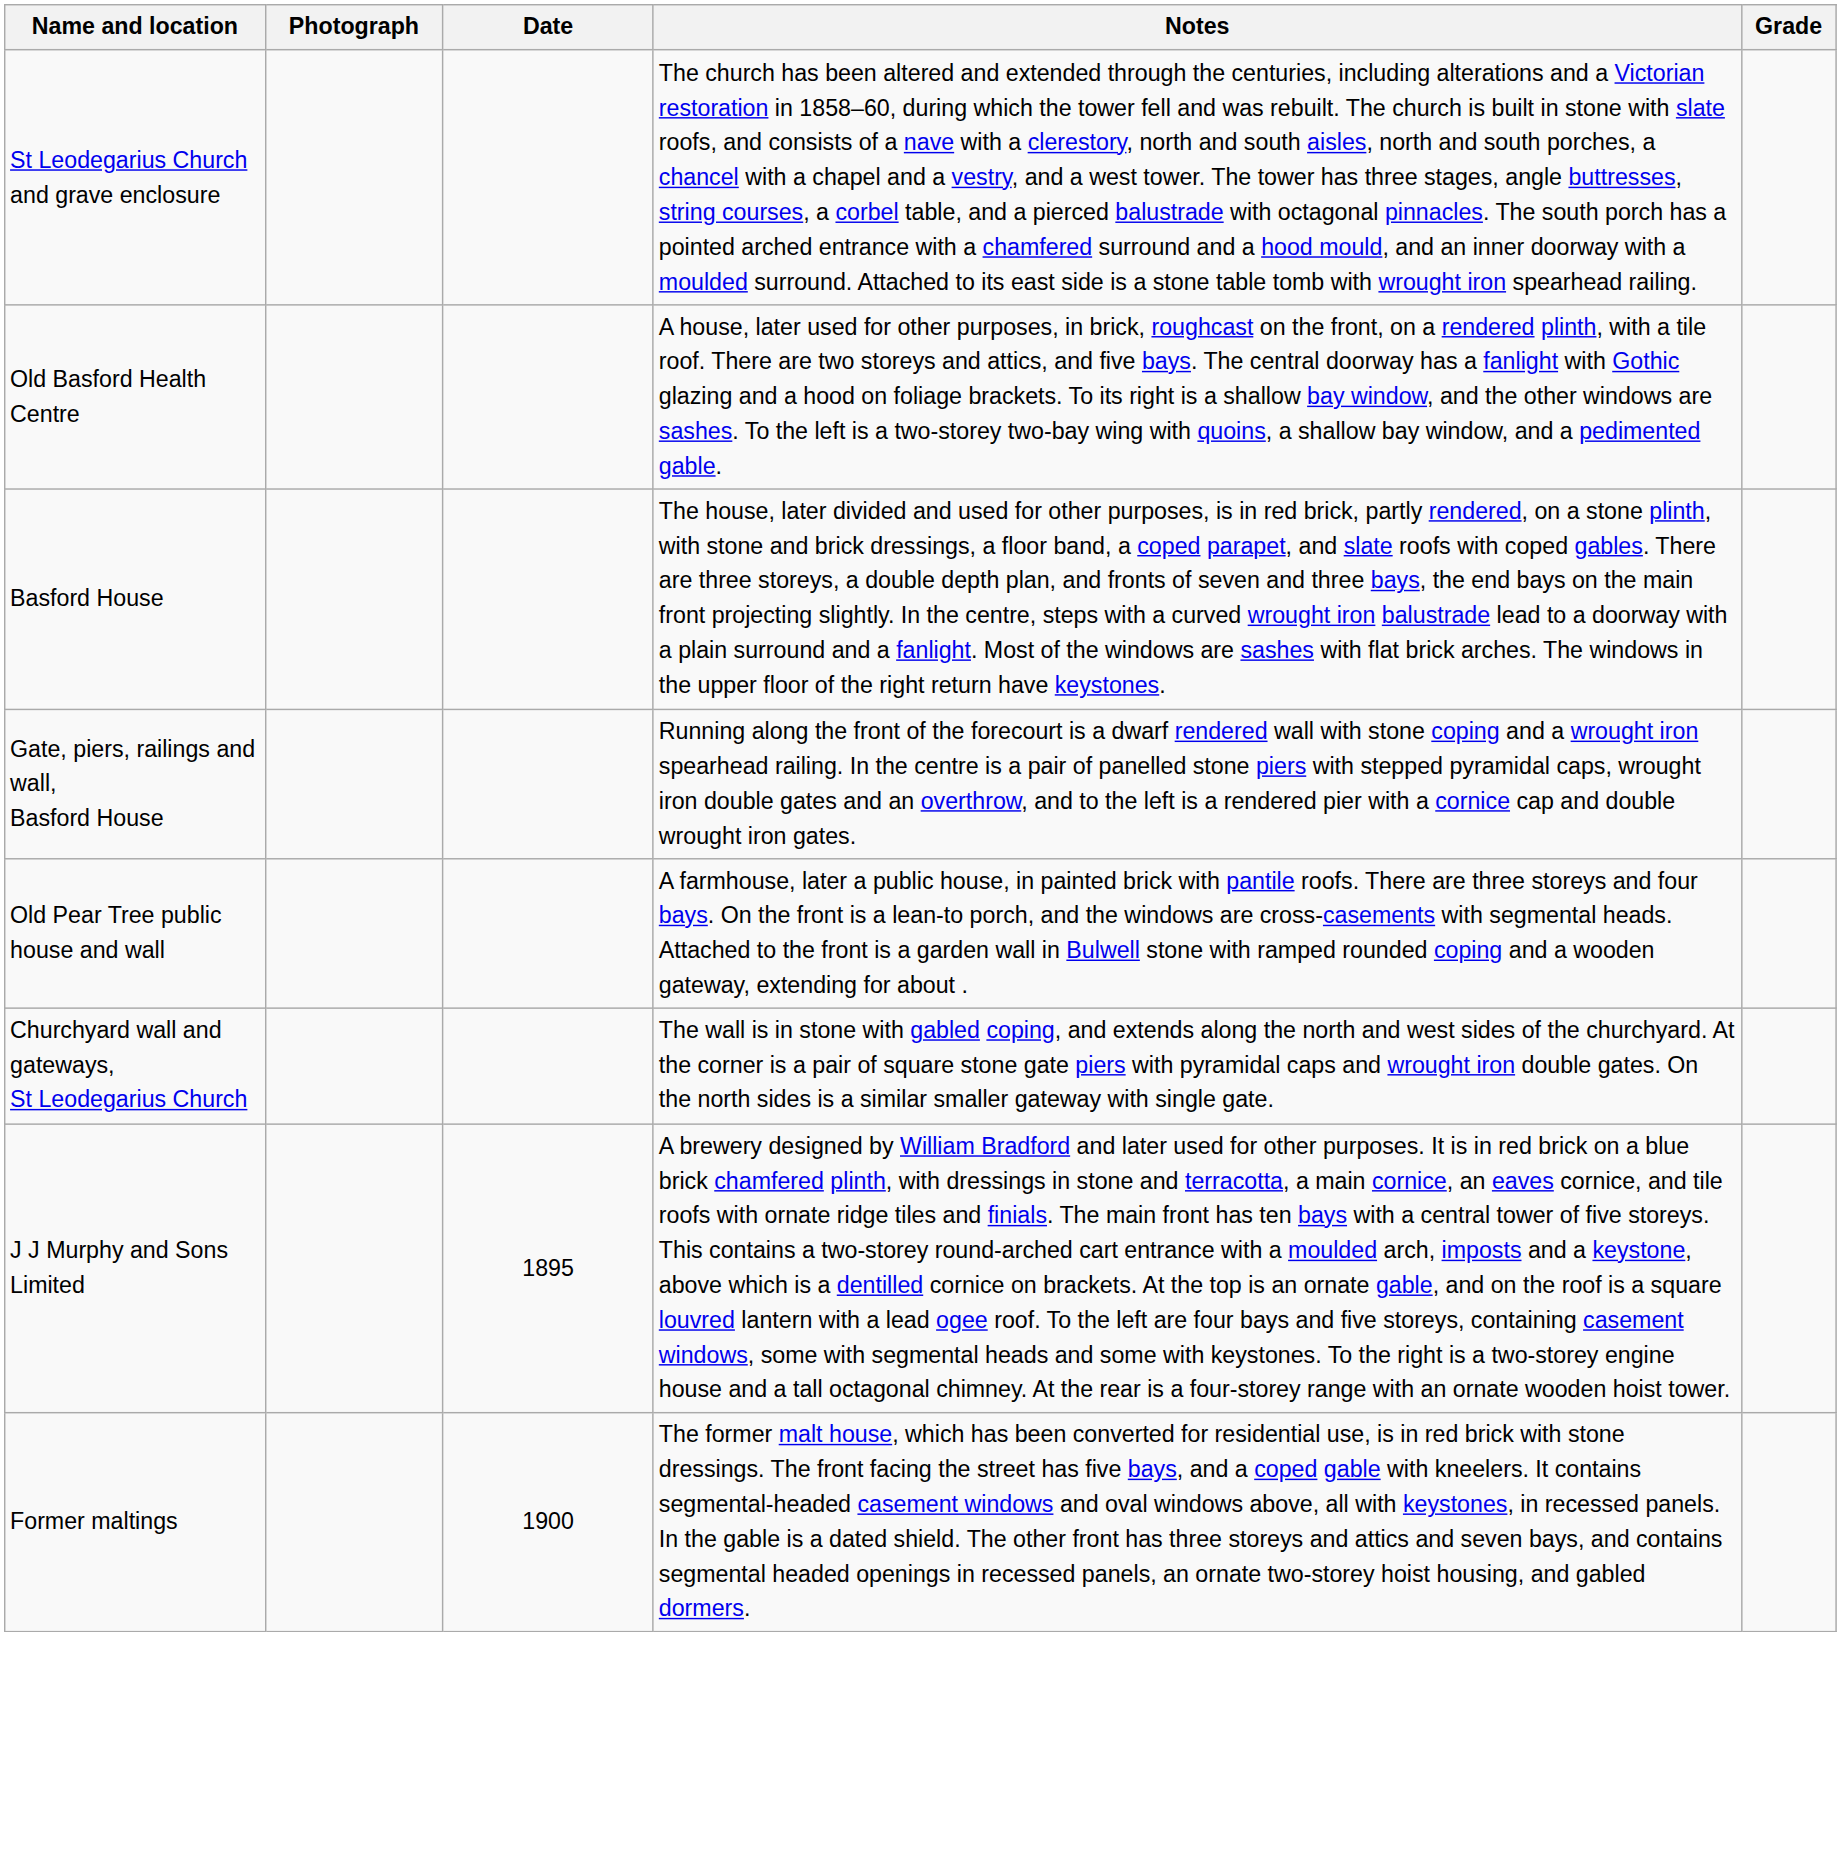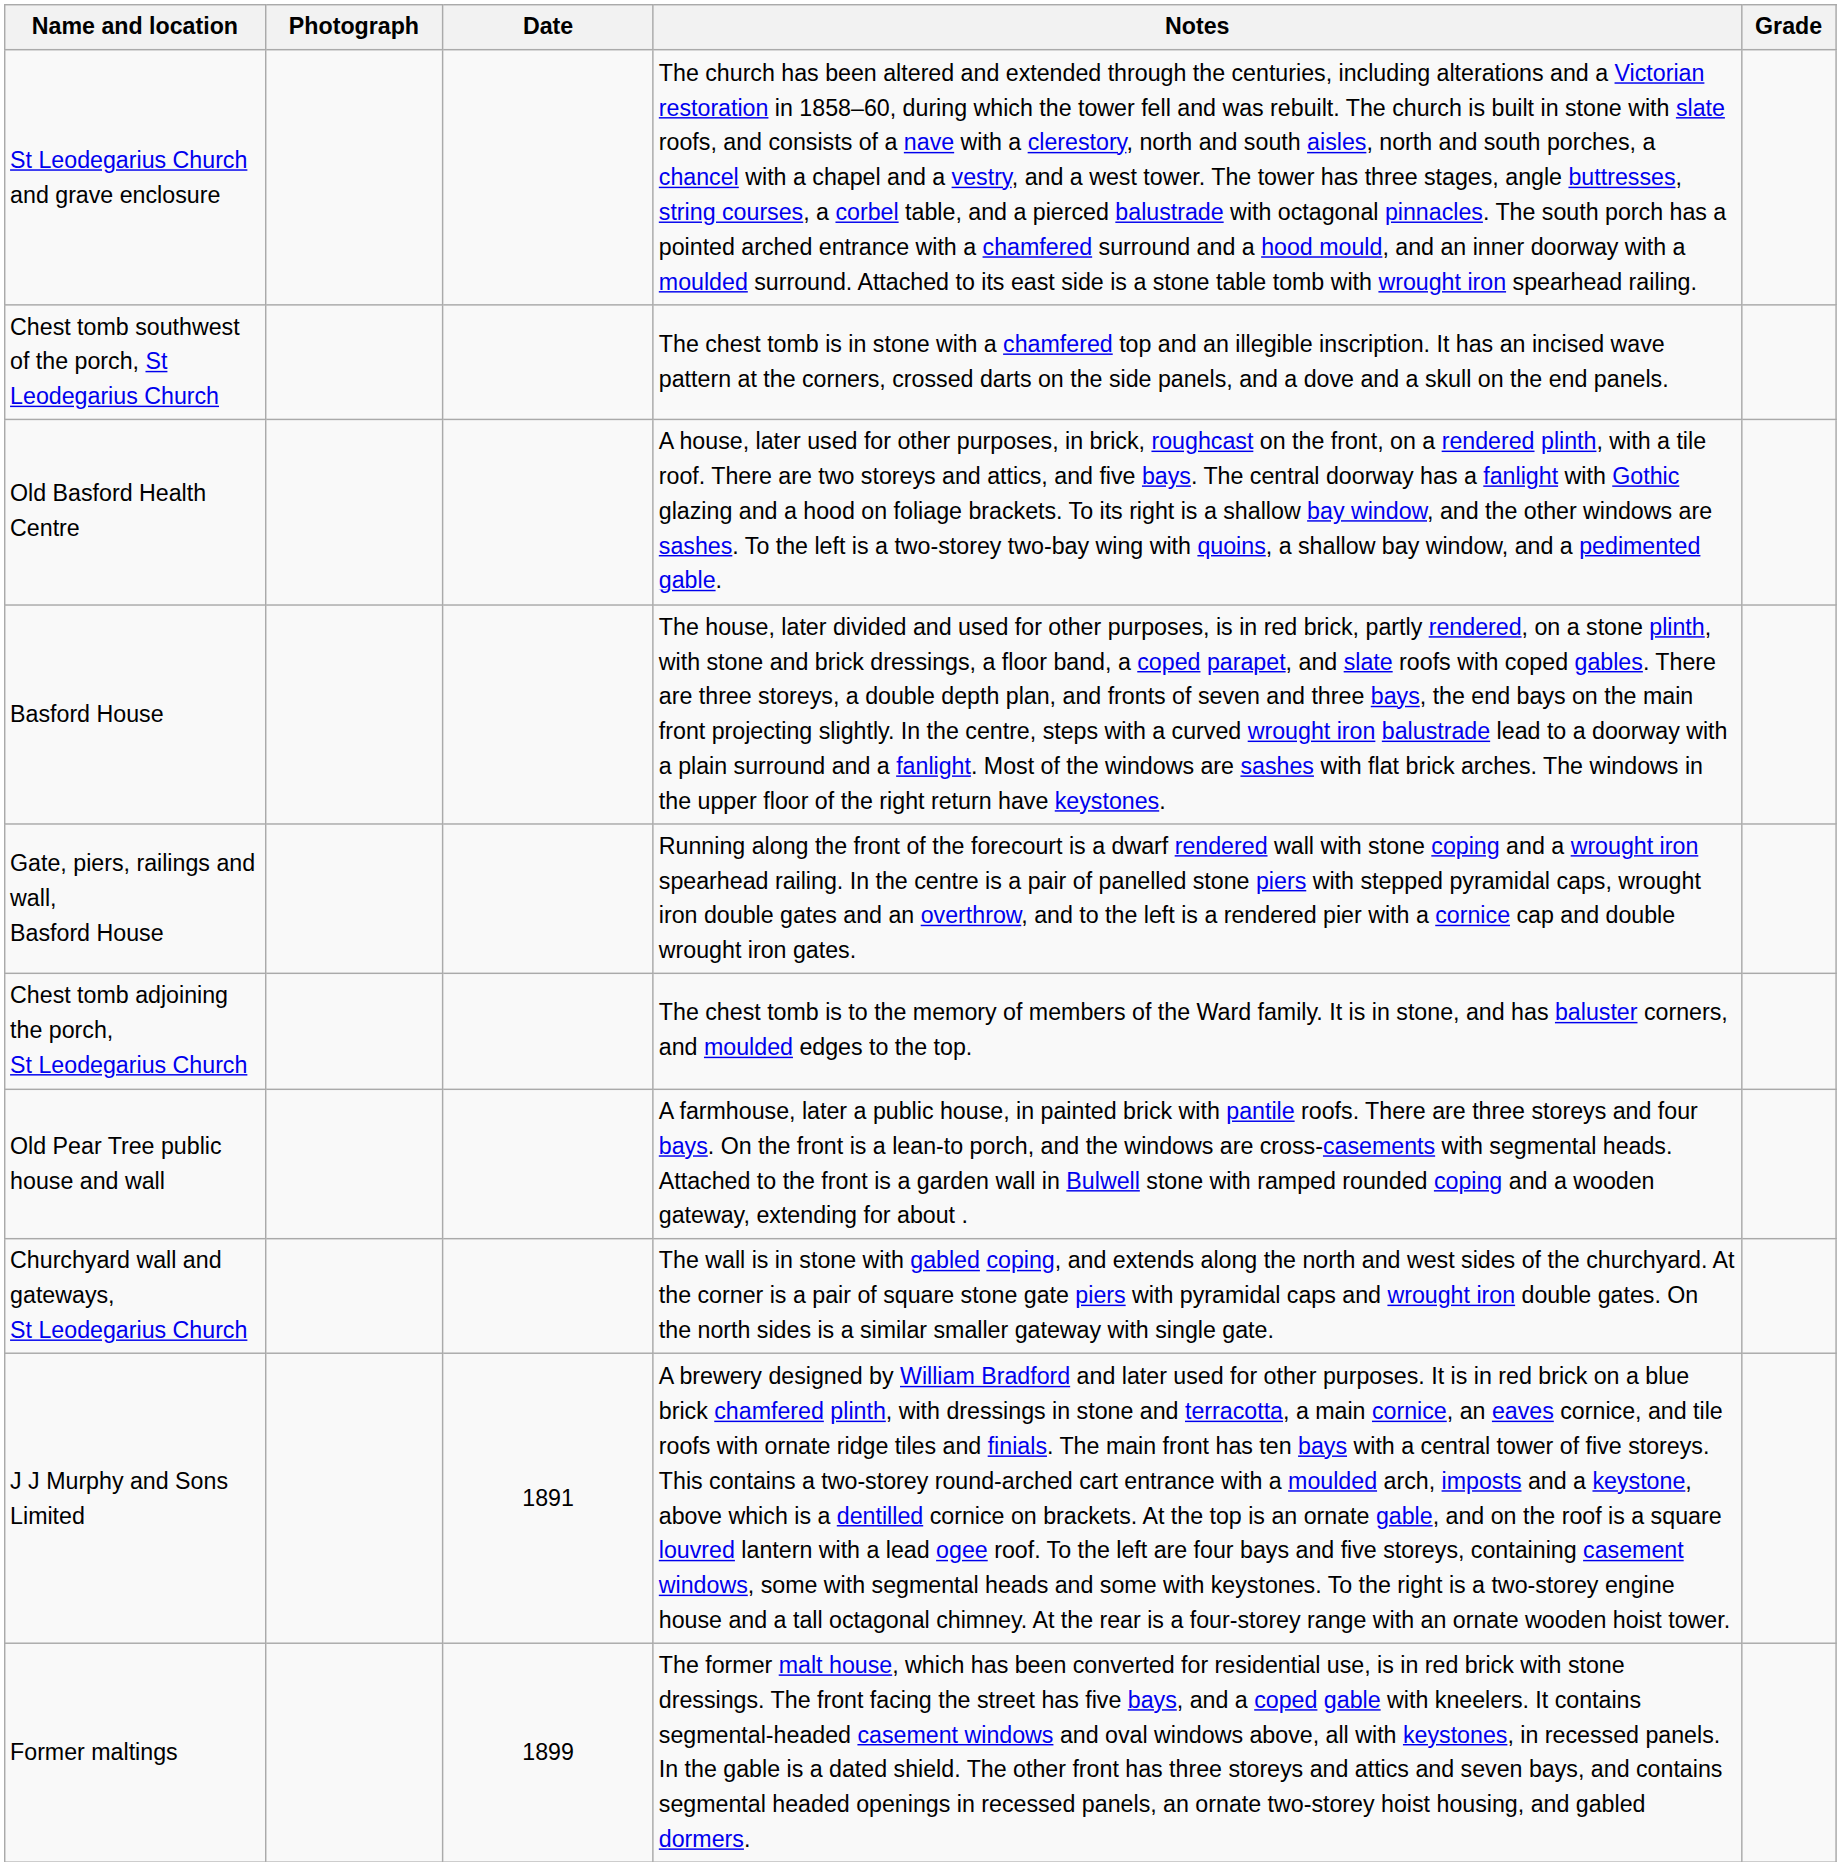 <table class="wikitable sortable plainrowheaders" style="width:100%; border:0px; text-align:left; line-height:150%">
 <tr>
 <th scope="col"  style="width:150px">Name and location</th>
 <th scope="col"  style="width:100px" class="unsortable">Photograph</th>
 <th scope="col"  style="width:120px">Date</th>
 <th scope="col"  style="width:650px" class="unsortable">Notes</th>
 <th scope="col"  style="width:50px">Grade</th>
 </tr>
 <tr>
 <td><a href='#'>St Leodegarius Church</a> and grave enclosure<br><small></small></td>
 <td></td>
 <td align="center"></td>
 <td>The church has been altered and extended through the centuries, including alterations and a <a href='#'>Victorian restoration</a> in 1858–60, during which the tower fell and was rebuilt.  The church is built in stone with <a href='#'>slate</a> roofs, and consists of a <a href='#'>nave</a> with a <a href='#'>clerestory</a>, north and south <a href='#'>aisles</a>, north and south porches, a <a href='#'>chancel</a> with a chapel and a <a href='#'>vestry</a>, and a west tower.  The tower has three stages, angle <a href='#'>buttresses</a>, <a href='#'>string courses</a>, a <a href='#'>corbel</a> table, and a pierced <a href='#'>balustrade</a> with octagonal <a href='#'>pinnacles</a>.  The south porch has a pointed arched entrance with a <a href='#'>chamfered</a> surround and a <a href='#'>hood mould</a>, and an inner doorway with a <a href='#'>moulded</a> surround. Attached to its east side is a stone table tomb with <a href='#'>wrought iron</a> spearhead railing.</td>
+<td align="center" ></td>
+</tr>
+<tr>
+<td>Chest tomb southwest of the porch, <a href='#'>St Leodegarius Church</a><br><small></small></td>
+<td></td>
+<td align="center"></td>
+<td>The chest tomb is in stone with a <a href='#'>chamfered</a> top and an illegible inscription.  It has an incised wave pattern at the corners, crossed darts on the side panels, and a dove and a skull on the end panels.</td>
 <td align="center" ></td>
 </tr>
 <tr>
 <td>Old Basford Health Centre<br><small></small></td>
 <td></td>
 <td align="center"></td>
 <td>A house, later used for other purposes, in brick, <a href='#'>roughcast</a> on the front, on a <a href='#'>rendered</a> <a href='#'>plinth</a>, with a tile roof.  There are two storeys and attics, and five <a href='#'>bays</a>.  The central doorway has a <a href='#'>fanlight</a> with <a href='#'>Gothic</a> glazing and a hood on foliage brackets.  To its right is a shallow <a href='#'>bay window</a>, and the other windows are <a href='#'>sashes</a>.  To the left is a two-storey two-bay wing with <a href='#'>quoins</a>, a shallow bay window, and a <a href='#'>pedimented</a> <a href='#'>gable</a>.</td>
 <td align="center" ></td>
 </tr>
 <tr>
 <td>Basford House<br><small></small></td>
 <td></td>
 <td align="center"></td>
 <td>The house, later divided and used for other purposes, is in red brick, partly <a href='#'>rendered</a>, on a stone <a href='#'>plinth</a>, with stone and brick dressings, a floor band, a <a href='#'>coped</a> <a href='#'>parapet</a>, and <a href='#'>slate</a> roofs with coped <a href='#'>gables</a>.  There are three storeys, a double depth plan, and fronts of seven and three <a href='#'>bays</a>, the end bays on the main front projecting slightly.  In the centre, steps with a curved <a href='#'>wrought iron</a> <a href='#'>balustrade</a> lead to a doorway with a plain surround and a <a href='#'>fanlight</a>.  Most of the windows are <a href='#'>sashes</a> with flat brick arches.  The windows in the upper floor of the right return have <a href='#'>keystones</a>.</td>
 <td align="center" ></td>
 </tr>
 <tr>
 <td>Gate, piers, railings and wall,<br>Basford House<br><small></small></td>
 <td></td>
 <td align="center"></td>
 <td>Running along the front of the forecourt is a dwarf <a href='#'>rendered</a> wall with stone <a href='#'>coping</a> and a <a href='#'>wrought iron</a> spearhead railing.  In the centre is a pair of panelled stone <a href='#'>piers</a> with stepped pyramidal caps, wrought iron double gates and an <a href='#'>overthrow</a>, and to the left is a rendered pier with a <a href='#'>cornice</a> cap and double wrought iron gates.</td>
 <td align="center" ></td>
 </tr>
 <tr>
+<td>Chest tomb adjoining the porch,<br><a href='#'>St Leodegarius Church</a><br><small></small></td>
+<td></td>
+<td align="center"></td>
+<td>The chest tomb is to the memory of members of the Ward family.  It is in stone, and has <a href='#'>baluster</a> corners, and <a href='#'>moulded</a> edges to the top.</td>
+<td align="center" ></td>
+</tr>
+<tr>
 <td>Old Pear Tree public house and wall<br><small></small></td>
 <td></td>
 <td align="center"></td>
 <td>A farmhouse, later a public house, in painted brick with <a href='#'>pantile</a> roofs.  There are three storeys and four <a href='#'>bays</a>.  On the front is a lean-to porch, and the windows are cross-<a href='#'>casements</a> with segmental heads.  Attached to the front is a garden wall in <a href='#'>Bulwell</a> stone with ramped rounded <a href='#'>coping</a> and a wooden gateway, extending for about .</td>
 <td align="center" ></td>
 </tr>
 <tr>
 <td>Churchyard wall and gateways,<br><a href='#'>St Leodegarius Church</a><br><small></small></td>
 <td></td>
 <td align="center"></td>
 <td>The wall is in stone with <a href='#'>gabled</a> <a href='#'>coping</a>, and extends along the north and west sides of the churchyard.  At the corner is a pair of square stone gate <a href='#'>piers</a> with pyramidal caps and <a href='#'>wrought iron</a> double gates.  On the north sides is a similar smaller gateway with single gate.</td>
 <td align="center" ></td>
 </tr>
 <tr>
 <td>J J Murphy and Sons Limited<br><small></small></td>
 <td></td>
-<td align="center">1895</td>
+<td align="center">1891</td>
 <td>A brewery designed by <a href='#'>William Bradford</a> and later used for other purposes.  It is in red brick on a blue brick <a href='#'>chamfered</a> <a href='#'>plinth</a>, with dressings in stone and <a href='#'>terracotta</a>, a main <a href='#'>cornice</a>, an <a href='#'>eaves</a> cornice, and tile roofs with ornate ridge tiles and <a href='#'>finials</a>.  The main front has ten <a href='#'>bays</a> with a central tower of five storeys.  This contains a two-storey round-arched cart entrance with a <a href='#'>moulded</a> arch, <a href='#'>imposts</a> and a <a href='#'>keystone</a>, above which is a <a href='#'>dentilled</a> cornice on brackets.  At the top is an ornate <a href='#'>gable</a>, and on the roof is a square <a href='#'>louvred</a> lantern with a lead <a href='#'>ogee</a> roof.  To the left are four bays and five storeys, containing <a href='#'>casement windows</a>, some with segmental heads and some with keystones.  To the right is a two-storey engine house and a tall octagonal chimney.  At the rear is a four-storey range with an ornate wooden hoist tower.</td>
 <td align="center" ></td>
 </tr>
 <tr>
 <td>Former maltings<br><small></small></td>
 <td></td>
-<td align="center">1900</td>
+<td align="center">1899</td>
 <td>The former <a href='#'>malt house</a>, which has been converted for residential use, is in red brick with stone dressings.  The front facing the street has five <a href='#'>bays</a>, and a <a href='#'>coped</a> <a href='#'>gable</a> with kneelers.  It contains segmental-headed <a href='#'>casement windows</a> and oval windows above, all with <a href='#'>keystones</a>, in recessed panels.  In the gable is a dated shield.  The other front has three storeys and attics and seven bays, and contains segmental headed openings in recessed panels, an ornate two-storey hoist housing, and gabled <a href='#'>dormers</a>.</td>
 <td align="center" ></td>
 </tr>
 <tr>
 </tr>
 </table>
